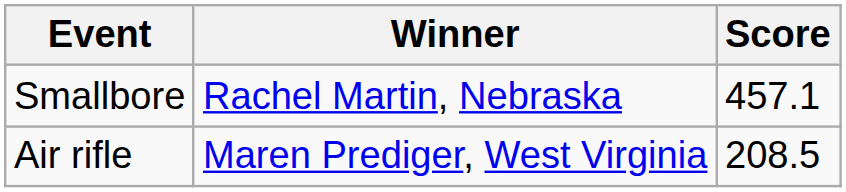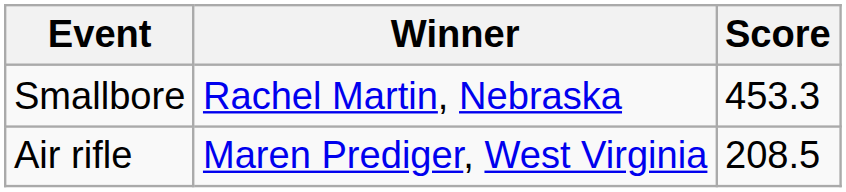 <table class="wikitable sortable">
 <tr>
 <th>Event</th>
 <th>Winner</th>
 <th>Score</th>
 </tr>
 <tr>
 <td>Smallbore</td>
 <td><a href='#'>Rachel Martin</a>, <a href='#'>Nebraska</a></td>
-<td>457.1</td>
+<td>453.3</td>
 </tr>
 <tr>
 <td>Air rifle</td>
 <td><a href='#'>Maren Prediger</a>, <a href='#'>West Virginia</a></td>
 <td>208.5</td>
 </tr>
 </table>
